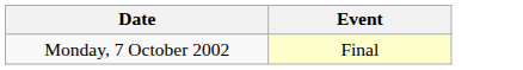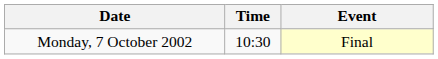 <table class = "wikitable" style="text-align:center;">
 <tr>
 <th width=220>Date</th>
+<th width=50>Time</th>
 <th width=150>Event</th>
 </tr>
 <tr>
 <td>Monday, 7 October 2002</td>
+<td>10:30</td>
 <td bgcolor=ffffcc>Final</td>
 </tr>
 </table>
